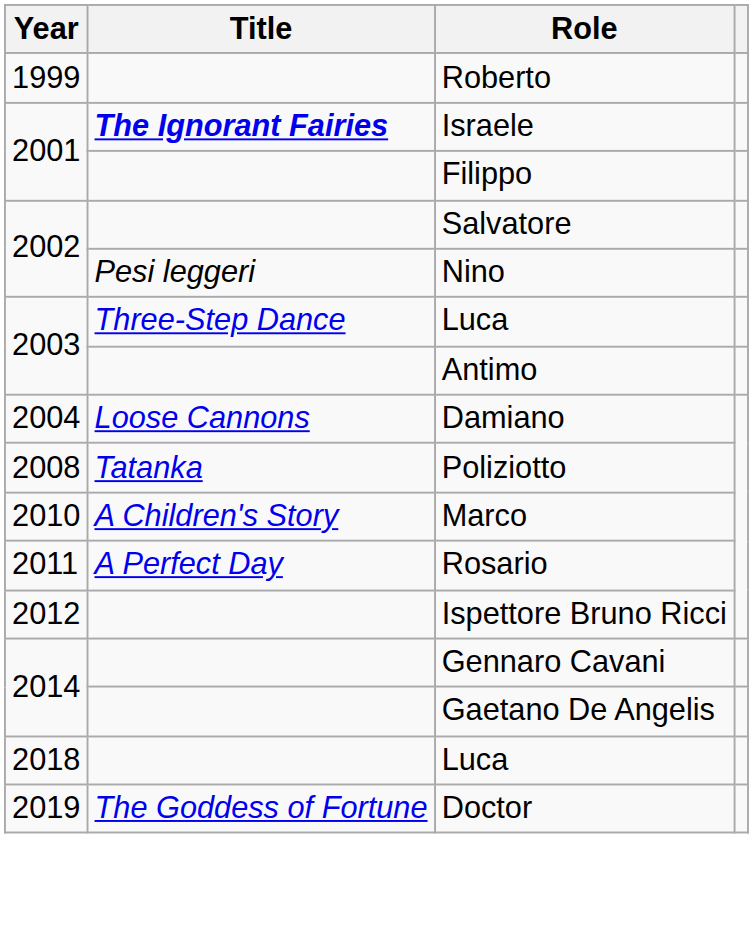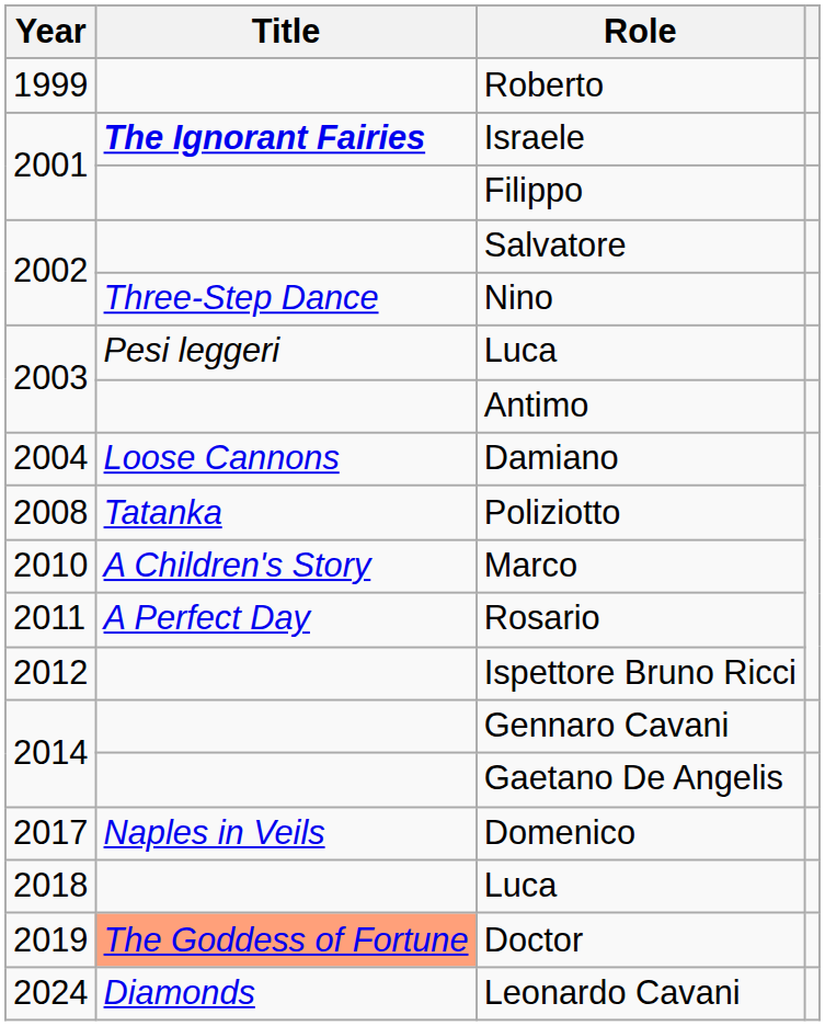 <table class="wikitable sortable">
 <tr>
 <th>Year</th>
 <th>Title</th>
 <th>Role</th>
 <th class="unsortable"></th>
 </tr>
 <tr>
 <td>1999</td>
 <td><em></em></td>
 <td>Roberto</td>
 <td></td>
 </tr>
 <tr>
 <td rowspan="2">2001</td>
 <td><strong><em><a href='#'>The Ignorant Fairies</a></em></strong></td>
 <td>Israele</td>
 <td></td>
 </tr>
 <tr>
 <td><em></em></td>
 <td>Filippo</td>
 <td></td>
 </tr>
 <tr>
 <td rowspan="2">2002</td>
 <td><em></em></td>
 <td>Salvatore</td>
 <td></td>
 </tr>
 <tr>
-<td><em>Pesi leggeri</em></td>
+<td><em><a href='#'>Three-Step Dance</a></em></td>
 <td>Nino</td>
 <td></td>
 </tr>
 <tr>
 <td rowspan="2">2003</td>
-<td><em><a href='#'>Three-Step Dance</a></em></td>
+<td><em>Pesi leggeri</em></td>
 <td>Luca</td>
 <td></td>
 </tr>
 <tr>
 <td><em></em></td>
 <td>Antimo</td>
 <td></td>
 </tr>
 <tr>
 <td>2004</td>
 <td><em><a href='#'>Loose Cannons</a></em></td>
 <td>Damiano</td>
 <td rowspan="5"></td>
 </tr>
 <tr>
 <td>2008</td>
 <td><em><a href='#'>Tatanka</a></em></td>
 <td>Poliziotto</td>
 </tr>
 <tr>
 <td>2010</td>
 <td><em><a href='#'>A Children's Story</a></em></td>
 <td>Marco</td>
 </tr>
 <tr>
 <td>2011</td>
 <td><em><a href='#'>A Perfect Day</a></em></td>
 <td>Rosario</td>
 </tr>
 <tr>
 <td>2012</td>
 <td><em></em></td>
 <td>Ispettore Bruno Ricci</td>
 </tr>
 <tr>
 <td rowspan="2">2014</td>
 <td><em></em></td>
 <td>Gennaro Cavani</td>
 <td></td>
 </tr>
 <tr>
 <td><em></em></td>
 <td>Gaetano De Angelis</td>
 <td></td>
 </tr>
 <tr>
+<td>2017</td>
+<td><em><a href='#'>Naples in Veils</a></em></td>
+<td>Domenico</td>
+<td></td>
+</tr>
+<tr>
 <td>2018</td>
 <td><em></em></td>
 <td>Luca</td>
 <td></td>
 </tr>
 <tr>
 <td>2019</td>
-<td><em><a href='#'>The Goddess of Fortune</a></em></td>
+<td style="background: lightsalmon;"><em><a href='#'>The Goddess of Fortune</a></em></td>
 <td>Doctor</td>
 <td></td>
 </tr>
+<tr>
+<td>2024</td>
+<td><em><a href='#'>Diamonds</a></em></td>
+<td>Leonardo Cavani</td>
+<td></td>
+</tr>
 </table>
